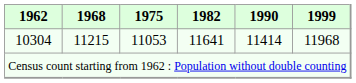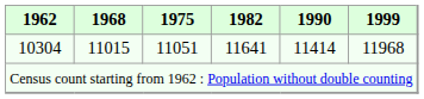 <table align="center" rules="all" cellspacing="0" cellpadding="4" style="border: 1px solid #999; border-right: 2px solid #999; border-bottom:2px solid #999; background: #f3fff3">
 <tr style="background: #ddffdd">
 <th>1962</th>
 <th>1968</th>
 <th>1975</th>
 <th>1982</th>
 <th>1990</th>
 <th>1999</th>
 </tr>
 <tr>
 <td align="center">10304</td>
-<td align="center">11215</td>
-<td align="center">11053</td>
+<td align="center">11015</td>
+<td align="center">11051</td>
 <td align="center">11641</td>
 <td align="center">11414</td>
 <td align="center">11968</td>
 </tr>
 <tr>
 <td colspan=6 align=center><small>Census count starting from 1962 : <a href='#'>Population without double counting</a></small></td>
 </tr>
 </table>
